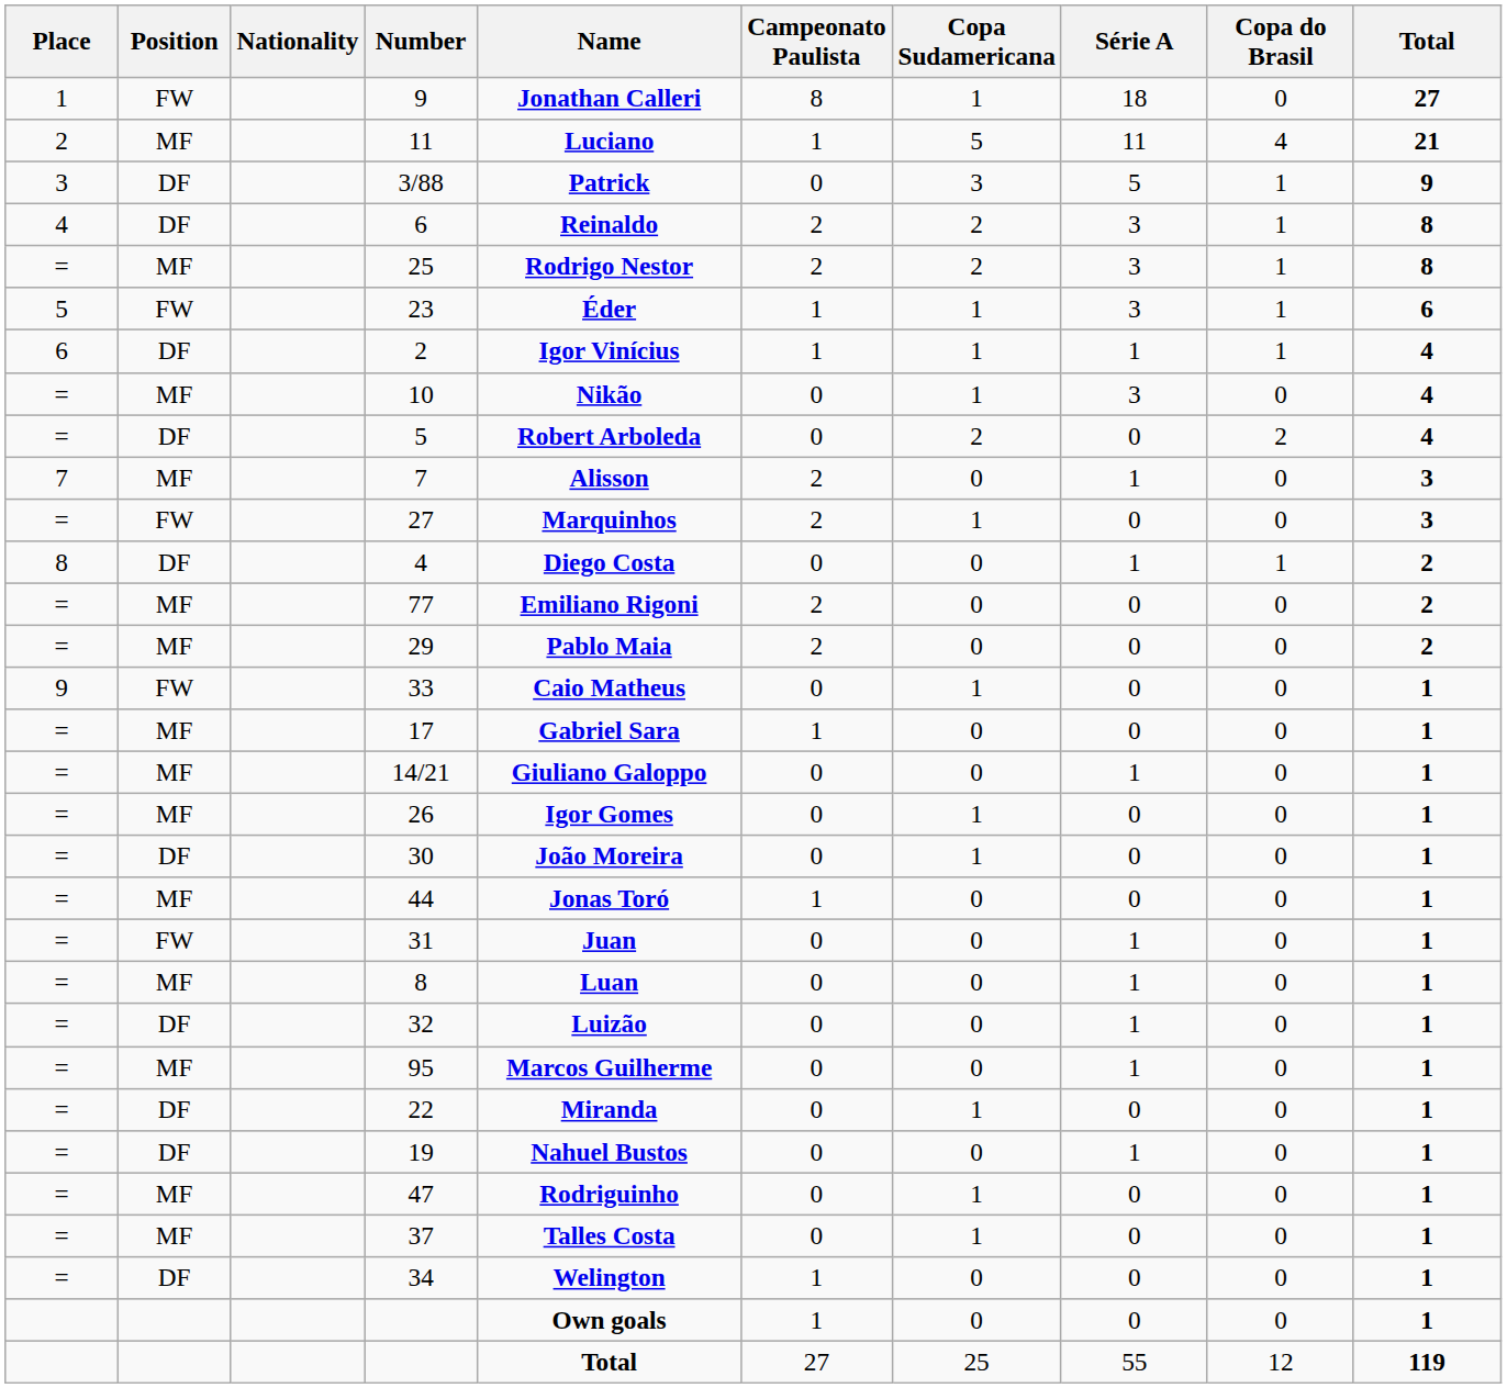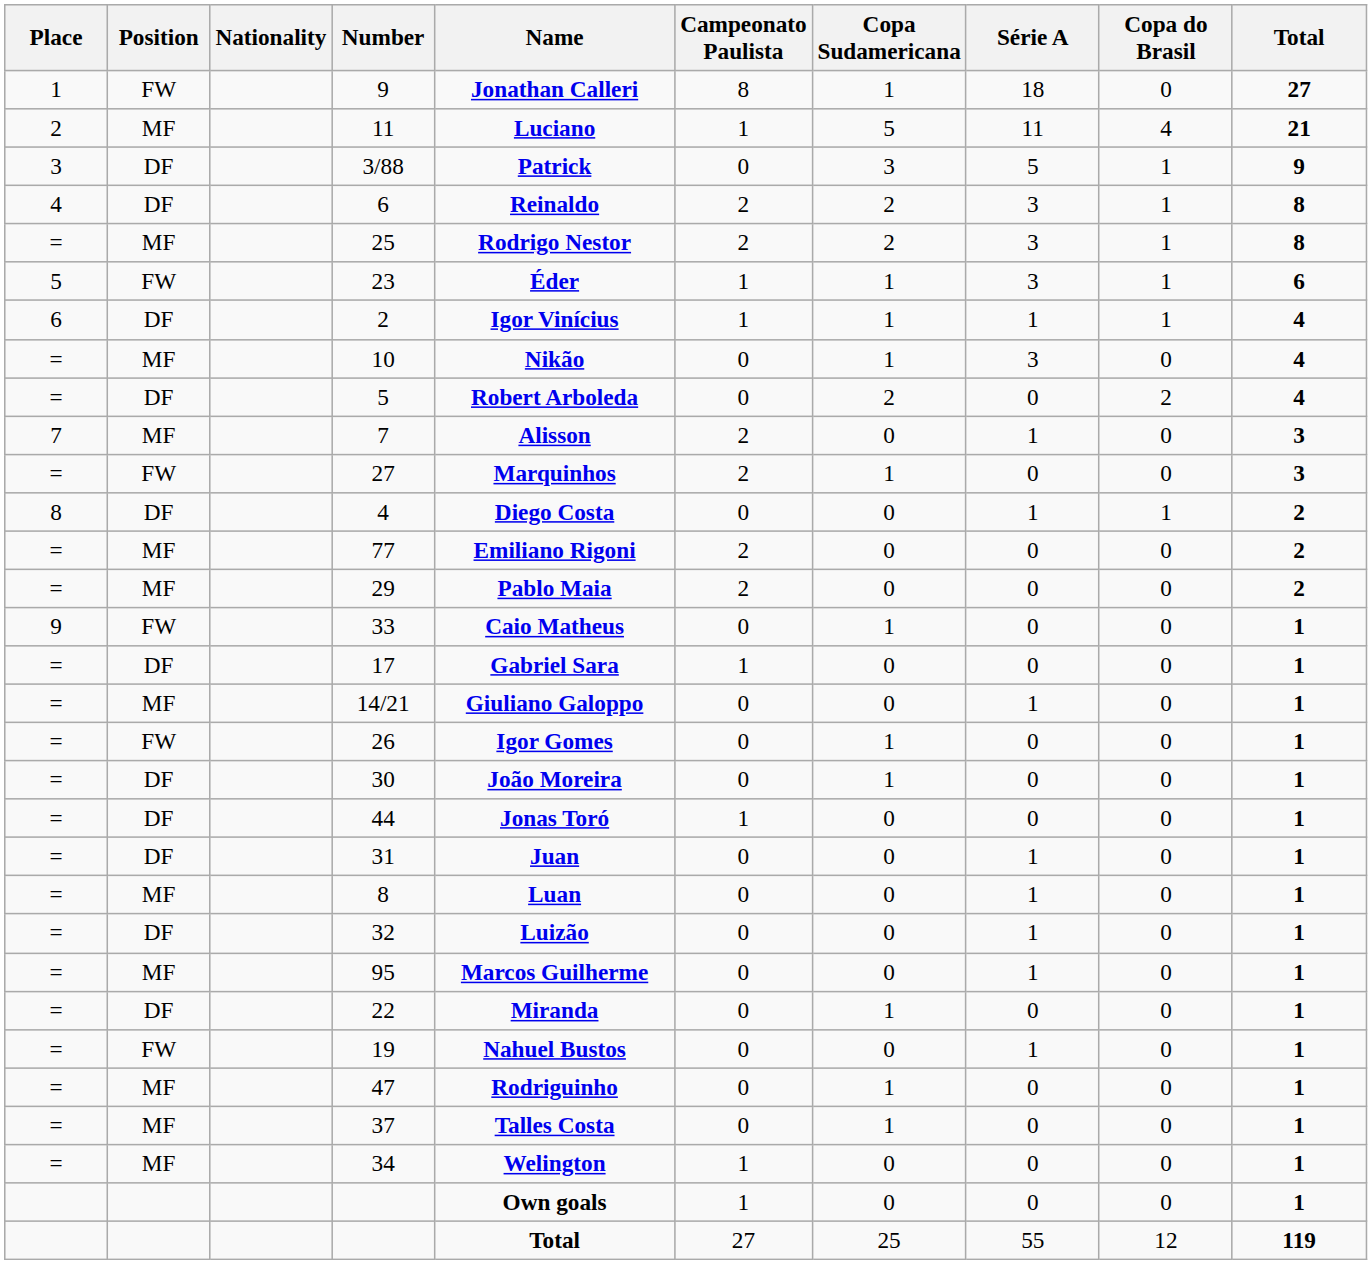 <table class="wikitable" style="font-size: 95%; text-align: center;">
 <tr>
 <th width=60>Place</th>
 <th width=60>Position</th>
 <th width=60>Nationality</th>
 <th width=60>Number</th>
 <th width=150>Name</th>
 <th width=80>Campeonato Paulista</th>
 <th width=80>Copa Sudamericana</th>
 <th width=80>Série A</th>
 <th width=80>Copa do Brasil</th>
 <th width=80>Total</th>
 </tr>
 <tr>
 <td>1</td>
 <td>FW</td>
 <td></td>
 <td>9</td>
 <td><strong><a href='#'>Jonathan Calleri</a></strong></td>
 <td>8</td>
 <td>1</td>
 <td>18</td>
 <td>0</td>
 <td><strong>27</strong></td>
 </tr>
 <tr>
 <td>2</td>
 <td>MF</td>
 <td></td>
 <td>11</td>
 <td><strong><a href='#'>Luciano</a></strong></td>
 <td>1</td>
 <td>5</td>
 <td>11</td>
 <td>4</td>
 <td><strong>21</strong></td>
 </tr>
 <tr>
 <td>3</td>
 <td>DF</td>
 <td></td>
 <td>3/88</td>
 <td><strong><a href='#'>Patrick</a></strong></td>
 <td>0</td>
 <td>3</td>
 <td>5</td>
 <td>1</td>
 <td><strong>9</strong></td>
 </tr>
 <tr>
 <td>4</td>
 <td>DF</td>
 <td></td>
 <td>6</td>
 <td><strong><a href='#'>Reinaldo</a></strong></td>
 <td>2</td>
 <td>2</td>
 <td>3</td>
 <td>1</td>
 <td><strong>8</strong></td>
 </tr>
 <tr>
 <td>=</td>
 <td>MF</td>
 <td></td>
 <td>25</td>
 <td><strong><a href='#'>Rodrigo Nestor</a></strong></td>
 <td>2</td>
 <td>2</td>
 <td>3</td>
 <td>1</td>
 <td><strong>8</strong></td>
 </tr>
 <tr>
 <td>5</td>
 <td>FW</td>
 <td> </td>
 <td>23</td>
 <td><strong><a href='#'>Éder</a></strong></td>
 <td>1</td>
 <td>1</td>
 <td>3</td>
 <td>1</td>
 <td><strong>6</strong></td>
 </tr>
 <tr>
 <td>6</td>
 <td>DF</td>
 <td></td>
 <td>2</td>
 <td><strong><a href='#'>Igor Vinícius</a></strong></td>
 <td>1</td>
 <td>1</td>
 <td>1</td>
 <td>1</td>
 <td><strong>4</strong></td>
 </tr>
 <tr>
 <td>=</td>
 <td>MF</td>
 <td></td>
 <td>10</td>
 <td><strong><a href='#'>Nikão</a></strong></td>
 <td>0</td>
 <td>1</td>
 <td>3</td>
 <td>0</td>
 <td><strong>4</strong></td>
 </tr>
 <tr>
 <td>=</td>
 <td>DF</td>
 <td></td>
 <td>5</td>
 <td><strong><a href='#'>Robert Arboleda</a></strong></td>
 <td>0</td>
 <td>2</td>
 <td>0</td>
 <td>2</td>
 <td><strong>4</strong></td>
 </tr>
 <tr>
 <td>7</td>
 <td>MF</td>
 <td></td>
 <td>7</td>
 <td><strong><a href='#'>Alisson</a></strong></td>
 <td>2</td>
 <td>0</td>
 <td>1</td>
 <td>0</td>
 <td><strong>3</strong></td>
 </tr>
 <tr>
 <td>=</td>
 <td>FW</td>
 <td></td>
 <td>27</td>
 <td><strong><a href='#'>Marquinhos</a></strong></td>
 <td>2</td>
 <td>1</td>
 <td>0</td>
 <td>0</td>
 <td><strong>3</strong></td>
 </tr>
 <tr>
 <td>8</td>
 <td>DF</td>
 <td></td>
 <td>4</td>
 <td><strong><a href='#'>Diego Costa</a></strong></td>
 <td>0</td>
 <td>0</td>
 <td>1</td>
 <td>1</td>
 <td><strong>2</strong></td>
 </tr>
 <tr>
 <td>=</td>
 <td>MF</td>
 <td></td>
 <td>77</td>
 <td><strong><a href='#'>Emiliano Rigoni</a></strong></td>
 <td>2</td>
 <td>0</td>
 <td>0</td>
 <td>0</td>
 <td><strong>2</strong></td>
 </tr>
 <tr>
 <td>=</td>
 <td>MF</td>
 <td></td>
 <td>29</td>
 <td><strong><a href='#'>Pablo Maia</a></strong></td>
 <td>2</td>
 <td>0</td>
 <td>0</td>
 <td>0</td>
 <td><strong>2</strong></td>
 </tr>
 <tr>
 <td>9</td>
 <td>FW</td>
 <td></td>
 <td>33</td>
 <td><strong><a href='#'>Caio Matheus</a></strong></td>
 <td>0</td>
 <td>1</td>
 <td>0</td>
 <td>0</td>
 <td><strong>1</strong></td>
 </tr>
 <tr>
 <td>=</td>
-<td>MF</td>
+<td>DF</td>
 <td></td>
 <td>17</td>
 <td><strong><a href='#'>Gabriel Sara</a></strong></td>
 <td>1</td>
 <td>0</td>
 <td>0</td>
 <td>0</td>
 <td><strong>1</strong></td>
 </tr>
 <tr>
 <td>=</td>
 <td>MF</td>
 <td></td>
 <td>14/21</td>
 <td><strong><a href='#'>Giuliano Galoppo</a></strong></td>
 <td>0</td>
 <td>0</td>
 <td>1</td>
 <td>0</td>
 <td><strong>1</strong></td>
 </tr>
 <tr>
 <td>=</td>
-<td>MF</td>
+<td>FW</td>
 <td></td>
 <td>26</td>
 <td><strong><a href='#'>Igor Gomes</a></strong></td>
 <td>0</td>
 <td>1</td>
 <td>0</td>
 <td>0</td>
 <td><strong>1</strong></td>
 </tr>
 <tr>
 <td>=</td>
 <td>DF</td>
 <td> </td>
 <td>30</td>
 <td><strong><a href='#'>João Moreira</a></strong></td>
 <td>0</td>
 <td>1</td>
 <td>0</td>
 <td>0</td>
 <td><strong>1</strong></td>
 </tr>
 <tr>
 <td>=</td>
-<td>MF</td>
+<td>DF</td>
 <td></td>
 <td>44</td>
 <td><strong><a href='#'>Jonas Toró</a></strong></td>
 <td>1</td>
 <td>0</td>
 <td>0</td>
 <td>0</td>
 <td><strong>1</strong></td>
 </tr>
 <tr>
 <td>=</td>
-<td>FW</td>
+<td>DF</td>
 <td></td>
 <td>31</td>
 <td><strong><a href='#'>Juan</a></strong></td>
 <td>0</td>
 <td>0</td>
 <td>1</td>
 <td>0</td>
 <td><strong>1</strong></td>
 </tr>
 <tr>
 <td>=</td>
 <td>MF</td>
 <td></td>
 <td>8</td>
 <td><strong><a href='#'>Luan</a></strong></td>
 <td>0</td>
 <td>0</td>
 <td>1</td>
 <td>0</td>
 <td><strong>1</strong></td>
 </tr>
 <tr>
 <td>=</td>
 <td>DF</td>
 <td></td>
 <td>32</td>
 <td><strong><a href='#'>Luizão</a></strong></td>
 <td>0</td>
 <td>0</td>
 <td>1</td>
 <td>0</td>
 <td><strong>1</strong></td>
 </tr>
 <tr>
 <td>=</td>
 <td>MF</td>
 <td></td>
 <td>95</td>
 <td><strong><a href='#'>Marcos Guilherme</a></strong></td>
 <td>0</td>
 <td>0</td>
 <td>1</td>
 <td>0</td>
 <td><strong>1</strong></td>
 </tr>
 <tr>
 <td>=</td>
 <td>DF</td>
 <td></td>
 <td>22</td>
 <td><strong><a href='#'>Miranda</a></strong></td>
 <td>0</td>
 <td>1</td>
 <td>0</td>
 <td>0</td>
 <td><strong>1</strong></td>
 </tr>
 <tr>
 <td>=</td>
-<td>DF</td>
+<td>FW</td>
 <td></td>
 <td>19</td>
 <td><strong><a href='#'>Nahuel Bustos</a></strong></td>
 <td>0</td>
 <td>0</td>
 <td>1</td>
 <td>0</td>
 <td><strong>1</strong></td>
 </tr>
 <tr>
 <td>=</td>
 <td>MF</td>
 <td></td>
 <td>47</td>
 <td><strong><a href='#'>Rodriguinho</a></strong></td>
 <td>0</td>
 <td>1</td>
 <td>0</td>
 <td>0</td>
 <td><strong>1</strong></td>
 </tr>
 <tr>
 <td>=</td>
 <td>MF</td>
 <td></td>
 <td>37</td>
 <td><strong><a href='#'>Talles Costa</a></strong></td>
 <td>0</td>
 <td>1</td>
 <td>0</td>
 <td>0</td>
 <td><strong>1</strong></td>
 </tr>
 <tr>
 <td>=</td>
-<td>DF</td>
+<td>MF</td>
 <td></td>
 <td>34</td>
 <td><strong><a href='#'>Welington</a></strong></td>
 <td>1</td>
 <td>0</td>
 <td>0</td>
 <td>0</td>
 <td><strong>1</strong></td>
 </tr>
 <tr>
 <td></td>
 <td></td>
 <td></td>
 <td></td>
 <td><strong>Own goals</strong></td>
 <td>1</td>
 <td>0</td>
 <td>0</td>
 <td>0</td>
 <td><strong>1</strong></td>
 </tr>
 <tr>
 <td></td>
 <td></td>
 <td></td>
 <td></td>
 <td><strong>Total</strong></td>
 <td>27</td>
 <td>25</td>
 <td>55</td>
 <td>12</td>
 <td><strong>119</strong></td>
 </tr>
 </table>
